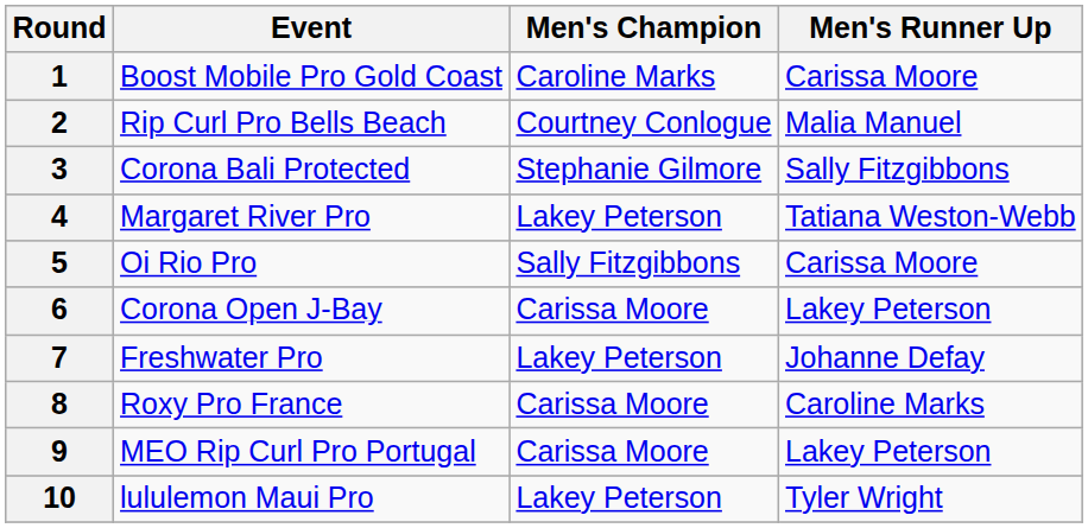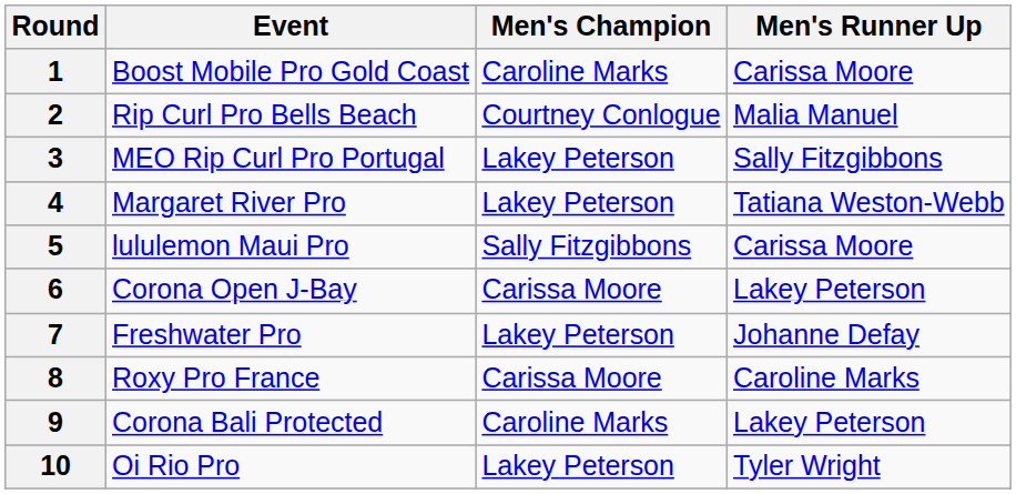 <table class="wikitable">
 <tr>
 <th>Round</th>
 <th>Event</th>
 <th>Men's Champion</th>
 <th>Men's Runner Up</th>
 </tr>
 <tr>
 <th>1</th>
 <td> <a href='#'>Boost Mobile Pro Gold Coast</a></td>
 <td> <a href='#'>Caroline Marks</a></td>
 <td> <a href='#'>Carissa Moore</a></td>
 </tr>
 <tr>
 <th>2</th>
 <td> <a href='#'>Rip Curl Pro Bells Beach</a></td>
 <td> <a href='#'>Courtney Conlogue</a></td>
 <td> <a href='#'>Malia Manuel</a></td>
 </tr>
 <tr>
 <th>3</th>
-<td> <a href='#'>Corona Bali Protected</a></td>
-<td> <a href='#'>Stephanie Gilmore</a></td>
+<td> <a href='#'>MEO Rip Curl Pro Portugal</a></td>
+<td> <a href='#'>Lakey Peterson</a></td>
 <td> <a href='#'>Sally Fitzgibbons</a></td>
 </tr>
 <tr>
 <th>4</th>
 <td> <a href='#'>Margaret River Pro</a></td>
 <td> <a href='#'>Lakey Peterson</a></td>
 <td> <a href='#'>Tatiana Weston-Webb</a></td>
 </tr>
 <tr>
 <th>5</th>
-<td> <a href='#'>Oi Rio Pro</a></td>
+<td> <a href='#'>lululemon Maui Pro</a></td>
 <td> <a href='#'>Sally Fitzgibbons</a></td>
 <td> <a href='#'>Carissa Moore</a></td>
 </tr>
 <tr>
 <th>6</th>
 <td> <a href='#'>Corona Open J-Bay</a></td>
 <td> <a href='#'>Carissa Moore</a></td>
 <td> <a href='#'>Lakey Peterson</a></td>
 </tr>
 <tr>
 <th>7</th>
 <td><a href='#'>Freshwater Pro</a></td>
 <td> <a href='#'>Lakey Peterson</a></td>
 <td> <a href='#'>Johanne Defay</a></td>
 </tr>
 <tr>
 <th>8</th>
 <td> <a href='#'>Roxy Pro France</a></td>
 <td> <a href='#'>Carissa Moore</a></td>
 <td> <a href='#'>Caroline Marks</a></td>
 </tr>
 <tr>
 <th>9</th>
-<td> <a href='#'>MEO Rip Curl Pro Portugal</a></td>
-<td> <a href='#'>Carissa Moore</a></td>
+<td> <a href='#'>Corona Bali Protected</a></td>
+<td> <a href='#'>Caroline Marks</a></td>
 <td> <a href='#'>Lakey Peterson</a></td>
 </tr>
 <tr>
 <th>10</th>
-<td> <a href='#'>lululemon Maui Pro</a></td>
+<td> <a href='#'>Oi Rio Pro</a></td>
 <td> <a href='#'>Lakey Peterson</a></td>
 <td> <a href='#'>Tyler Wright</a></td>
 </tr>
 </table>
